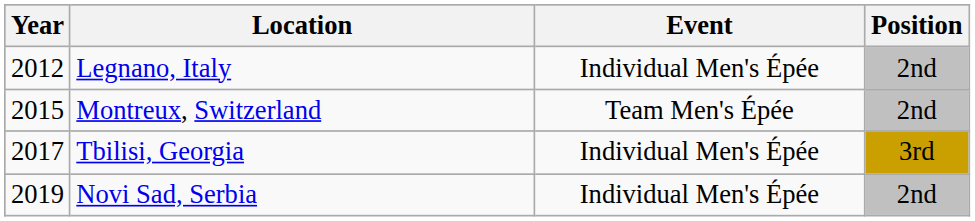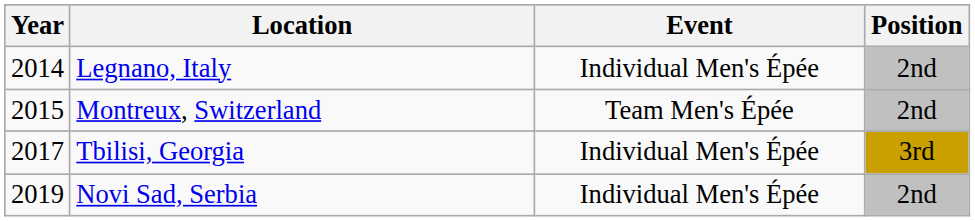 <table class="wikitable" style="text-align:center;">
 <tr>
 <th>Year</th>
 <th style="width:17em">Location</th>
 <th style="width:12em">Event</th>
 <th>Position</th>
 </tr>
 <tr>
-<td>2012</td>
+<td>2014</td>
 <td rowspan="1" align="left"> <a href='#'>Legnano, Italy</a></td>
 <td>Individual Men's Épée</td>
 <td bgcolor="silver">2nd</td>
 </tr>
 <tr>
 <td rowspan="1">2015</td>
 <td rowspan="1" align="left"> <a href='#'>Montreux</a>, <a href='#'>Switzerland</a></td>
 <td>Team Men's Épée</td>
 <td bgcolor="silver">2nd</td>
 </tr>
 <tr>
 <td>2017</td>
 <td rowspan="1" align="left"> <a href='#'>Tbilisi, Georgia</a></td>
 <td>Individual Men's Épée</td>
 <td bgcolor="caramel">3rd</td>
 </tr>
 <tr>
 <td>2019</td>
 <td rowspan="1" align="left"> <a href='#'>Novi Sad, Serbia</a></td>
 <td>Individual Men's Épée</td>
 <td bgcolor="silver">2nd</td>
 </tr>
 </table>
